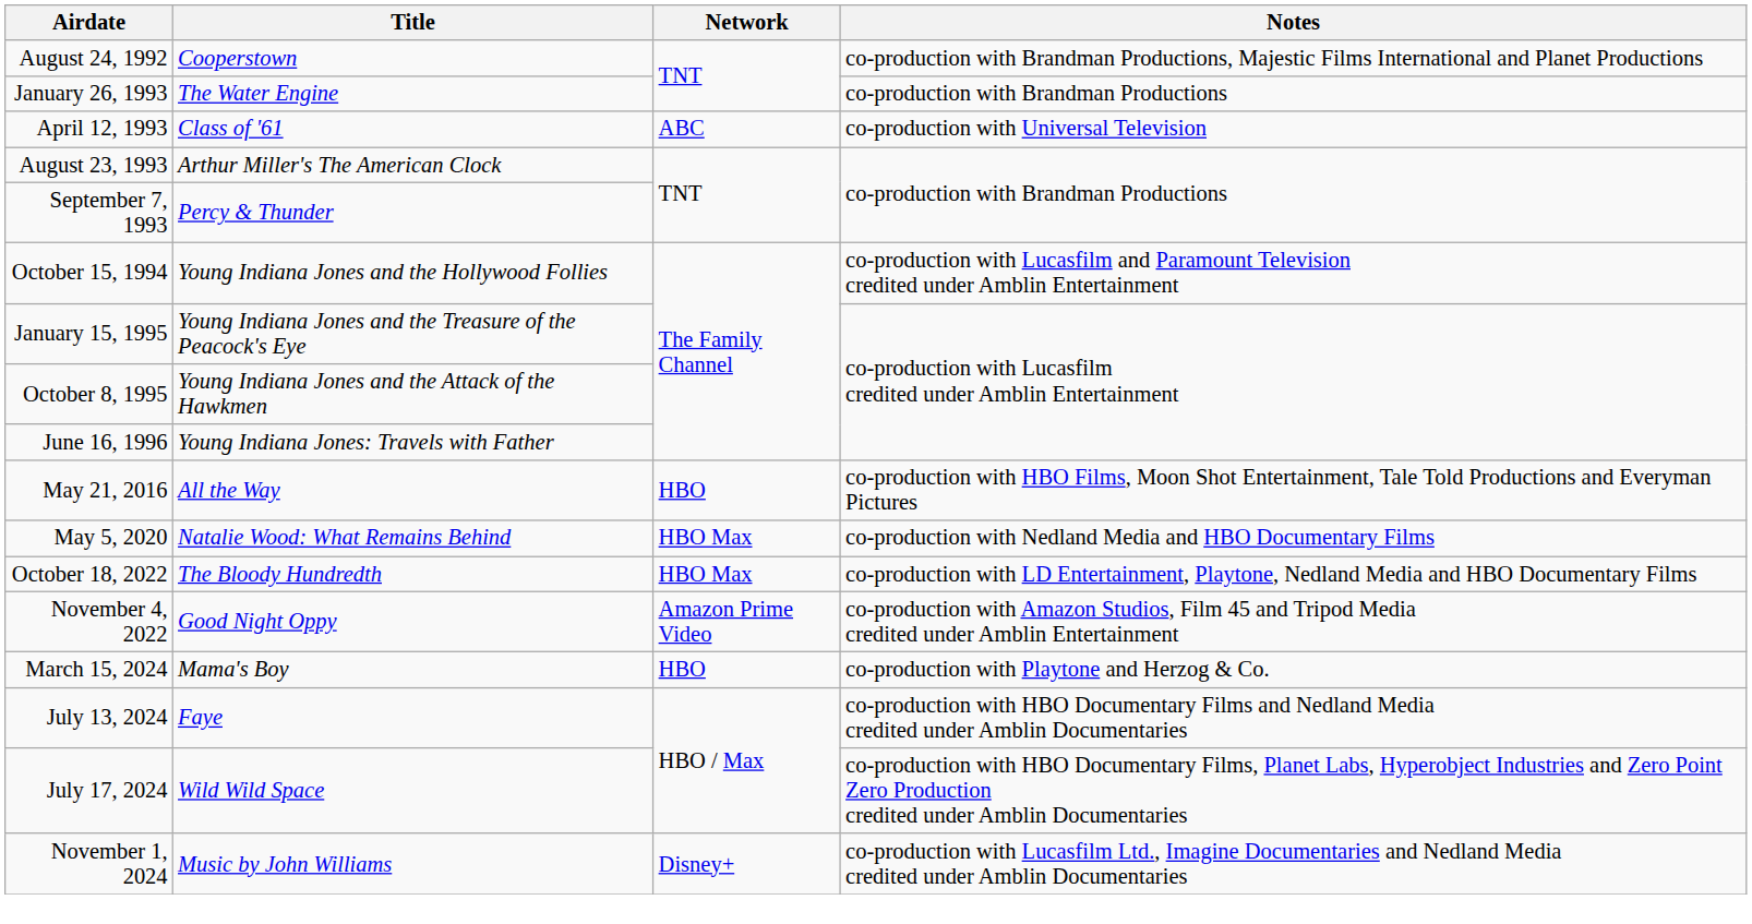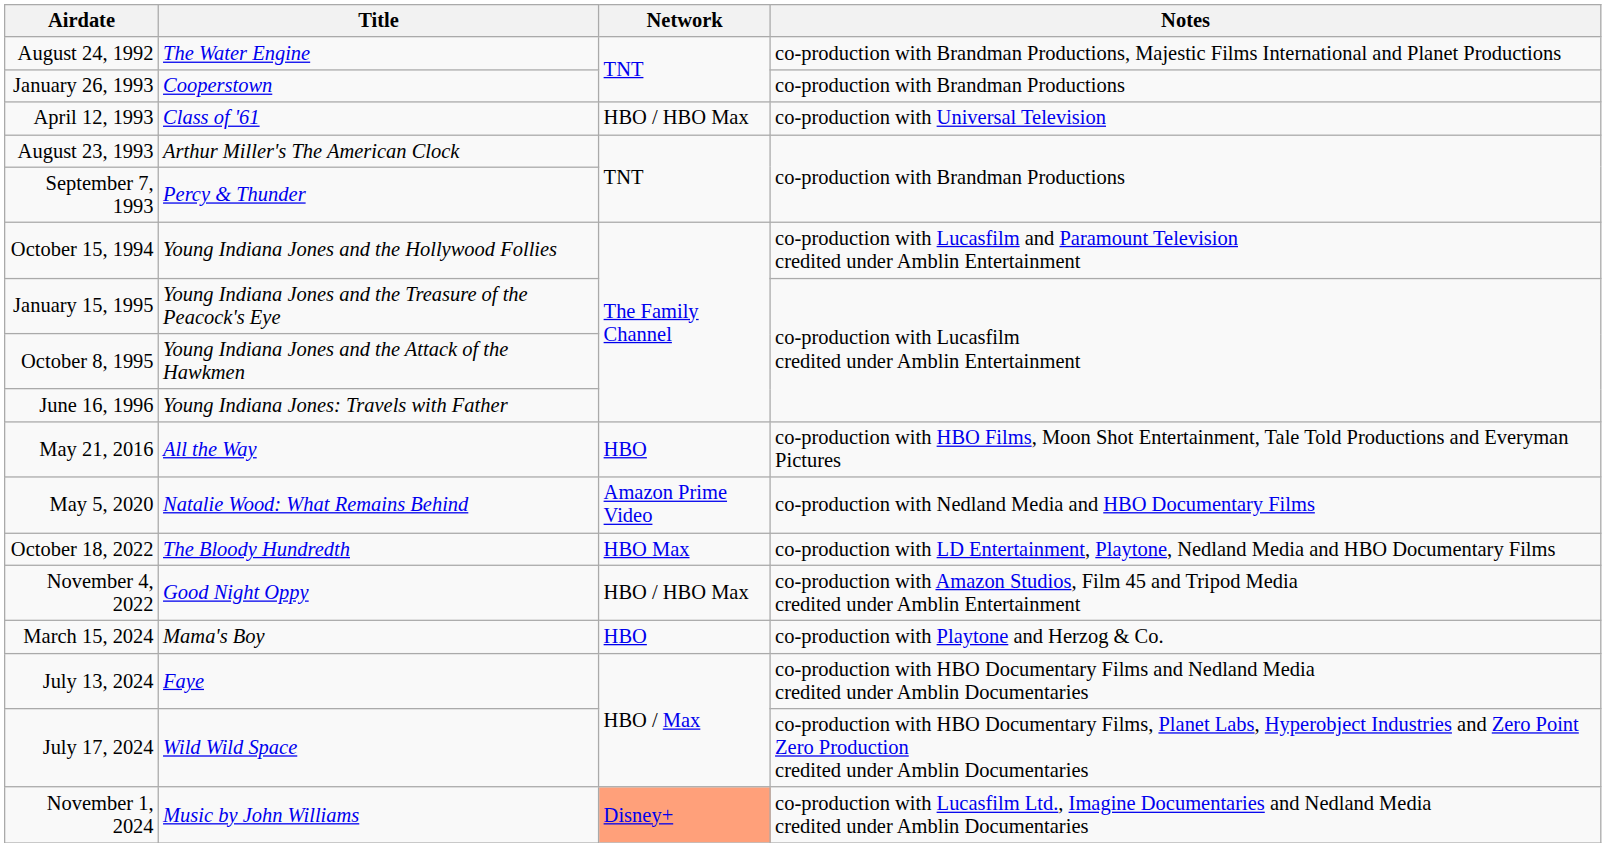 <table class="wikitable sortable">
 <tr>
 <th>Airdate</th>
 <th>Title</th>
 <th>Network</th>
 <th>Notes</th>
 </tr>
 <tr>
 <td align="right">August 24, 1992</td>
-<td><em><a href='#'>Cooperstown</a></em></td>
+<td><em><a href='#'>The Water Engine</a></em></td>
 <td rowspan="2"><a href='#'>TNT</a></td>
 <td>co-production with Brandman Productions, Majestic Films International and Planet Productions</td>
 </tr>
 <tr>
 <td align="right">January 26, 1993</td>
-<td><em><a href='#'>The Water Engine</a></em></td>
+<td><em><a href='#'>Cooperstown</a></em></td>
 <td>co-production with Brandman Productions</td>
 </tr>
 <tr>
 <td align="right">April 12, 1993</td>
 <td><em><a href='#'>Class of '61</a></em></td>
-<td><a href='#'>ABC</a></td>
+<td>HBO / HBO Max</td>
 <td>co-production with <a href='#'>Universal Television</a></td>
 </tr>
 <tr>
 <td align="right">August 23, 1993</td>
 <td><em>Arthur Miller's The American Clock</em></td>
 <td rowspan="2">TNT</td>
 <td rowspan="2">co-production with Brandman Productions</td>
 </tr>
 <tr>
 <td align="right">September 7, 1993</td>
 <td><em><a href='#'>Percy & Thunder</a></em></td>
 </tr>
 <tr>
 <td align="right">October 15, 1994</td>
 <td><em>Young Indiana Jones and the Hollywood Follies</em></td>
 <td rowspan="4"><a href='#'>The Family Channel</a></td>
 <td>co-production with <a href='#'>Lucasfilm</a> and <a href='#'>Paramount Television</a><br>credited under Amblin Entertainment</td>
 </tr>
 <tr>
 <td align="right">January 15, 1995</td>
 <td><em>Young Indiana Jones and the Treasure of the Peacock's Eye</em></td>
 <td rowspan="3">co-production with Lucasfilm<br>credited under Amblin Entertainment</td>
 </tr>
 <tr>
 <td align="right">October 8, 1995</td>
 <td><em>Young Indiana Jones and the Attack of the Hawkmen</em></td>
 </tr>
 <tr>
 <td align="right">June 16, 1996</td>
 <td><em>Young Indiana Jones: Travels with Father</em></td>
 </tr>
 <tr>
 <td align="right">May 21, 2016</td>
 <td><em><a href='#'>All the Way</a></em></td>
 <td><a href='#'>HBO</a></td>
 <td>co-production with <a href='#'>HBO Films</a>, Moon Shot Entertainment, Tale Told Productions and Everyman Pictures</td>
 </tr>
 <tr>
 <td align="right">May 5, 2020</td>
 <td><em><a href='#'>Natalie Wood: What Remains Behind</a></em></td>
-<td><a href='#'>HBO Max</a></td>
+<td><a href='#'>Amazon Prime Video</a></td>
 <td>co-production with Nedland Media and <a href='#'>HBO Documentary Films</a></td>
 </tr>
 <tr>
 <td align="right">October 18, 2022</td>
 <td><em><a href='#'>The Bloody Hundredth</a></em></td>
 <td><a href='#'>HBO Max</a></td>
 <td>co-production with <a href='#'>LD Entertainment</a>, <a href='#'>Playtone</a>, Nedland Media and HBO Documentary Films</td>
 </tr>
 <tr>
 <td align="right">November 4, 2022</td>
 <td><em><a href='#'>Good Night Oppy</a></em></td>
-<td><a href='#'>Amazon Prime Video</a></td>
+<td>HBO / HBO Max</td>
 <td>co-production with <a href='#'>Amazon Studios</a>, Film 45 and Tripod Media<br>credited under Amblin Entertainment</td>
 </tr>
 <tr>
 <td align="right">March 15, 2024</td>
 <td><em>Mama's Boy</em></td>
 <td><a href='#'>HBO</a></td>
 <td>co-production with <a href='#'>Playtone</a> and Herzog & Co.</td>
 </tr>
 <tr>
 <td align="right">July 13, 2024</td>
 <td><em><a href='#'>Faye</a></em></td>
 <td rowspan="2">HBO / <a href='#'>Max</a></td>
 <td>co-production with HBO Documentary Films and Nedland Media<br>credited under Amblin Documentaries</td>
 </tr>
 <tr>
 <td align="right">July 17, 2024</td>
 <td><em><a href='#'>Wild Wild Space</a></em></td>
 <td>co-production with HBO Documentary Films, <a href='#'>Planet Labs</a>, <a href='#'>Hyperobject Industries</a> and <a href='#'>Zero Point Zero Production</a><br>credited under Amblin Documentaries</td>
 </tr>
 <tr>
 <td align="right">November 1, 2024</td>
 <td><em><a href='#'>Music by John Williams</a></em></td>
-<td><a href='#'>Disney+</a></td>
+<td style="background: lightsalmon;"><a href='#'>Disney+</a></td>
 <td>co-production with <a href='#'>Lucasfilm Ltd.</a>, <a href='#'>Imagine Documentaries</a> and Nedland Media<br>credited under Amblin Documentaries</td>
 </tr>
 </table>
